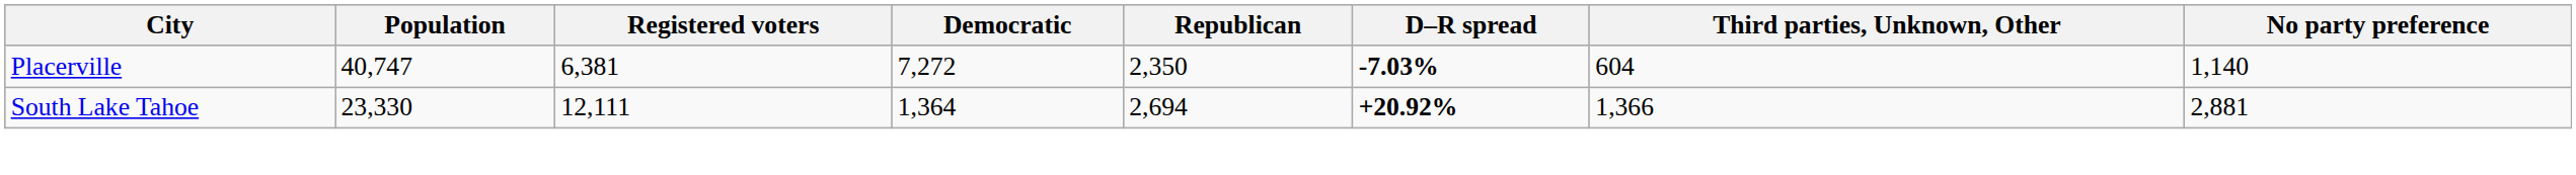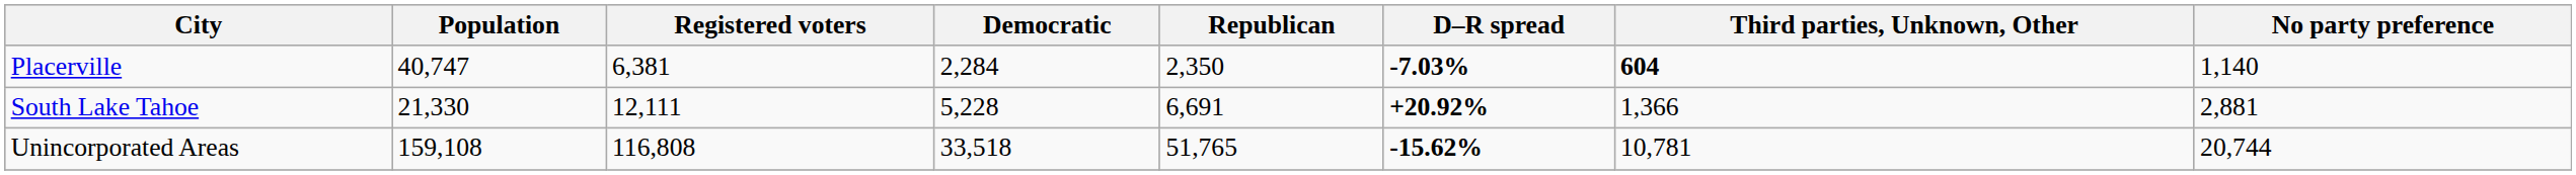 <table class="wikitable sortable mw-collapsible collapsible collapsed" style="width: 100%;">
 <tr>
 <th>City</th>
 <th data-sort-type="number">Population</th>
 <th data-sort-type="number">Registered voters<br></th>
 <th data-sort-type="number">Democratic</th>
 <th data-sort-type="number">Republican</th>
 <th data-sort-type="number">D–R spread</th>
 <th data-sort-type="number">Third parties, Unknown, Other</th>
 <th data-sort-type="number">No party preference</th>
 </tr>
 <tr>
 <td><a href='#'>Placerville</a></td>
 <td>40,747</td>
 <td>6,381</td>
-<td>7,272</td>
+<td>2,284</td>
 <td>2,350</td>
 <td><span><strong>-7.03%</strong></span></td>
-<td>604</td>
+<td><strong>604</strong></td>
 <td>1,140</td>
 </tr>
 <tr>
 <td><a href='#'>South Lake Tahoe</a></td>
-<td>23,330</td>
+<td>21,330</td>
 <td>12,111</td>
-<td>1,364</td>
-<td>2,694</td>
+<td>5,228</td>
+<td>6,691</td>
 <td><span><strong>+20.92%</strong></span></td>
 <td>1,366</td>
 <td>2,881</td>
 </tr>
+<tr>
+<td>Unincorporated Areas</td>
+<td>159,108</td>
+<td>116,808</td>
+<td>33,518</td>
+<td>51,765</td>
+<td><span><strong>-15.62%</strong></span></td>
+<td>10,781</td>
+<td>20,744</td>
+</tr>
 </table>
